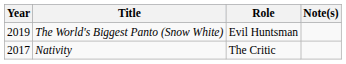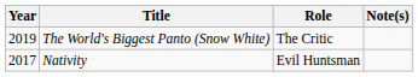 <table class="wikitable">
 <tr style="background:#b0c4de; text-align:center;">
 <th>Year</th>
 <th>Title</th>
 <th>Role</th>
 <th>Note(s)</th>
 </tr>
 <tr>
 <td>2019</td>
 <td><em>The World's Biggest Panto (Snow White)</em></td>
-<td>Evil Huntsman</td>
+<td>The Critic</td>
 <td></td>
 </tr>
 <tr>
 <td>2017</td>
 <td><em>Nativity</em></td>
-<td>The Critic</td>
+<td>Evil Huntsman</td>
 <td></td>
 </tr>
 </table>
